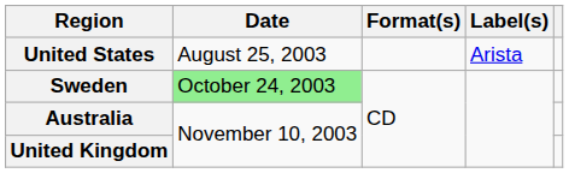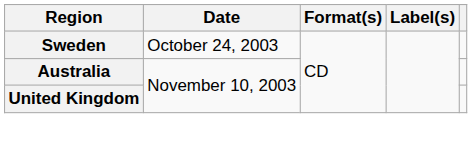 <table class="wikitable plainrowheaders">
 <tr>
 <th scope="col">Region</th>
 <th scope="col">Date</th>
 <th scope="col">Format(s)</th>
 <th scope="col">Label(s)</th>
 <th scope="col"></th>
 </tr>
 <tr>
-<th scope="row">United States</th>
-<td>August 25, 2003</td>
-<td></td>
-<td><a href='#'>Arista</a></td>
-<td></td>
-</tr>
-<tr>
 <th scope="row">Sweden</th>
-<td style="background: lightgreen;">October 24, 2003</td>
+<td>October 24, 2003</td>
 <td rowspan="3">CD</td>
 <td rowspan="3"></td>
 <td></td>
 </tr>
 <tr>
 <th scope="row">Australia</th>
 <td rowspan="2">November 10, 2003</td>
 <td></td>
 </tr>
 <tr>
 <th scope="row">United Kingdom</th>
 <td></td>
 </tr>
 </table>
